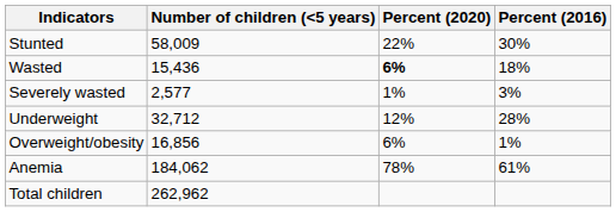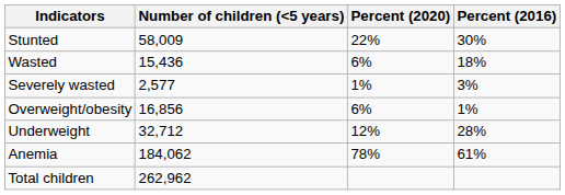 <table class = "wikitable sortable">
 <tr>
 <th>Indicators</th>
 <th>Number of children (<5 years)</th>
 <th>Percent (2020)</th>
 <th>Percent (2016)</th>
 </tr>
 <tr>
 <td>Stunted</td>
 <td>58,009</td>
 <td>22%</td>
 <td>30%</td>
 </tr>
 <tr>
 <td>Wasted</td>
 <td>15,436</td>
-<td><strong>6%</strong></td>
+<td>6%</td>
 <td>18%</td>
 </tr>
 <tr>
 <td>Severely wasted</td>
 <td>2,577</td>
 <td>1%</td>
 <td>3%</td>
 </tr>
 <tr>
+<td>Overweight/obesity</td>
+<td>16,856</td>
+<td>6%</td>
+<td>1%</td>
+</tr>
+<tr>
 <td>Underweight</td>
 <td>32,712</td>
 <td>12%</td>
 <td>28%</td>
-</tr>
-<tr>
-<td>Overweight/obesity</td>
-<td>16,856</td>
-<td>6%</td>
-<td>1%</td>
 </tr>
 <tr>
 <td>Anemia</td>
 <td>184,062</td>
 <td>78%</td>
 <td>61%</td>
 </tr>
 <tr>
 <td>Total children</td>
 <td>262,962</td>
 <td></td>
 <td></td>
 </tr>
 </table>
